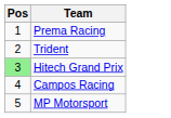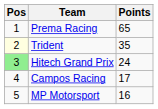 <table class="wikitable" style="font-size: 85%;">
 <tr>
 <th>Pos</th>
 <th>Team</th>
+<th>Points</th>
 </tr>
 <tr>
 <td align="center">1</td>
 <td> <a href='#'>Prema Racing</a></td>
+<td>65</td>
 </tr>
 <tr>
-<td align="center">2</td>
+<td align="center" style="background: lightyellow;">2</td>
 <td> <a href='#'>Trident</a></td>
+<td>35</td>
 </tr>
 <tr>
 <td align="center" style="background: lightgreen;">3</td>
 <td> <a href='#'>Hitech Grand Prix</a></td>
+<td>24</td>
 </tr>
 <tr>
 <td align="center">4</td>
 <td> <a href='#'>Campos Racing</a></td>
+<td>17</td>
 </tr>
 <tr>
 <td align="center">5</td>
 <td> <a href='#'>MP Motorsport</a></td>
+<td>16</td>
 </tr>
 </table>
